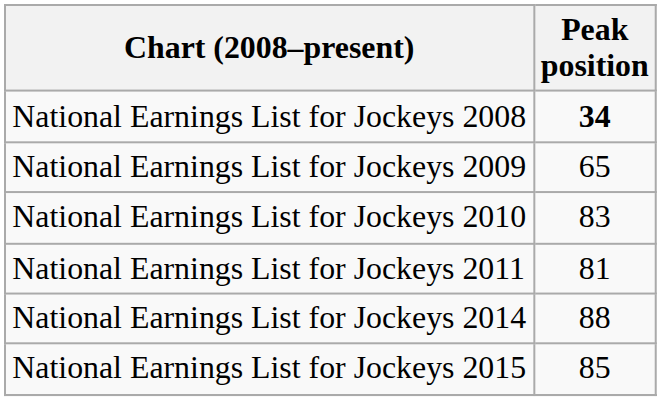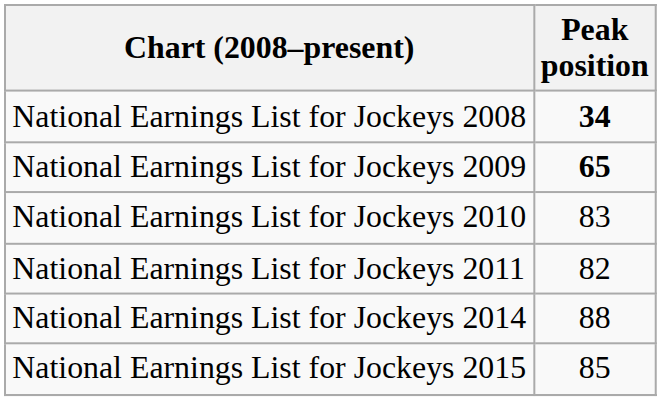 <table class="wikitable sortable">
 <tr>
 <th>Chart (2008–present)</th>
 <th>Peak<br>position</th>
 </tr>
 <tr>
 <td>National Earnings List for Jockeys 2008</td>
 <td style="text-align:center;"><strong>34</strong></td>
 </tr>
 <tr>
 <td>National Earnings List for Jockeys 2009</td>
-<td style="text-align:center;">65</td>
+<td style="text-align:center;"><strong>65</strong></td>
 </tr>
 <tr>
 <td>National Earnings List for Jockeys 2010</td>
 <td style="text-align:center;">83</td>
 </tr>
 <tr>
 <td>National Earnings List for Jockeys 2011</td>
-<td style="text-align:center;">81</td>
+<td style="text-align:center;">82</td>
 </tr>
 <tr>
 <td>National Earnings List for Jockeys 2014</td>
 <td style="text-align:center;">88</td>
 </tr>
 <tr>
 <td>National Earnings List for Jockeys 2015</td>
 <td style="text-align:center;">85</td>
 </tr>
 <tr>
 </tr>
 </table>
